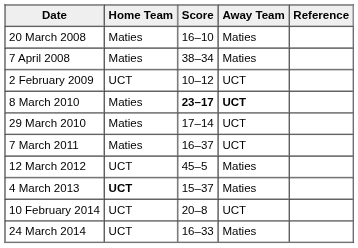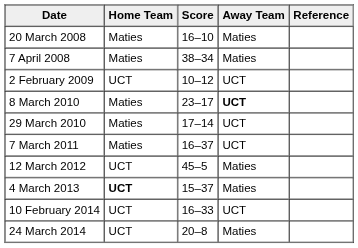 <table border="1" cellpadding="5" cellspacing="0" align="center">
 <tr>
 <th scope="col" style="background:#efefef;">Date</th>
 <th scope="col" style="background:#efefef;">Home Team</th>
 <th scope="col" style="background:#efefef;">Score</th>
 <th scope="col" style="background:#efefef;">Away Team</th>
 <th scope="col" style="background:#efefef;">Reference</th>
 </tr>
 <tr>
 <td>20 March 2008</td>
 <td>Maties</td>
 <td>16–10</td>
 <td>Maties</td>
 <td></td>
 </tr>
 <tr>
 <td>7 April 2008</td>
 <td>Maties</td>
 <td>38–34</td>
 <td>Maties</td>
 <td></td>
 </tr>
 <tr>
 <td>2 February 2009</td>
 <td>UCT</td>
 <td>10–12</td>
 <td>UCT</td>
 <td></td>
 </tr>
 <tr>
 <td>8 March 2010</td>
 <td>Maties</td>
-<td><strong>23–17</strong></td>
+<td>23–17</td>
 <td><strong>UCT</strong></td>
 <td></td>
 </tr>
 <tr>
 <td>29 March 2010</td>
 <td>Maties</td>
 <td>17–14</td>
 <td>UCT</td>
 <td></td>
 </tr>
 <tr>
 <td>7 March 2011</td>
 <td>Maties</td>
 <td>16–37</td>
 <td>UCT</td>
 <td></td>
 </tr>
 <tr>
 <td>12 March 2012</td>
 <td>UCT</td>
 <td>45–5</td>
 <td>Maties</td>
 <td></td>
 </tr>
 <tr>
 <td>4 March 2013</td>
 <td><strong>UCT</strong></td>
 <td>15–37</td>
 <td>Maties</td>
 <td></td>
 </tr>
 <tr>
 <td>10 February 2014</td>
 <td>UCT</td>
-<td>20–8</td>
+<td>16–33</td>
 <td>UCT</td>
 <td></td>
 </tr>
 <tr>
 <td>24 March 2014</td>
 <td>UCT</td>
-<td>16–33</td>
+<td>20–8</td>
 <td>Maties</td>
 <td></td>
 </tr>
 </table>
